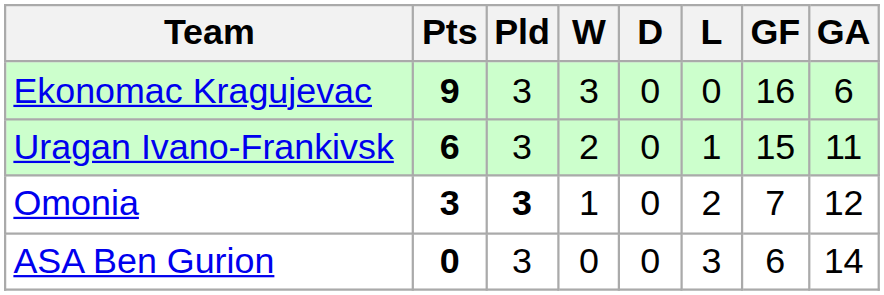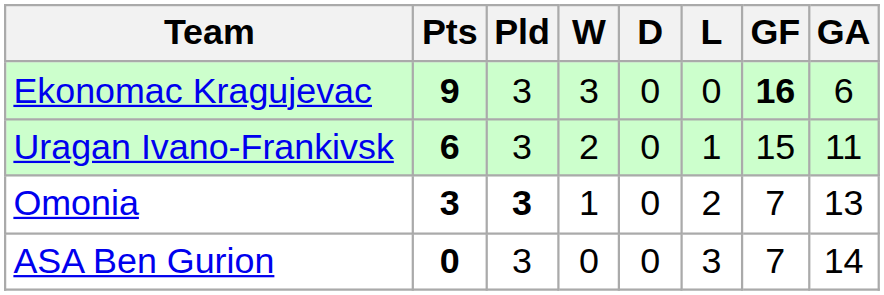 <table class="wikitable" style="text-align: center;">
 <tr>
 <th width="175">Team</th>
 <th width="20">Pts</th>
 <th width="20">Pld</th>
 <th width="20">W</th>
 <th width="20">D</th>
 <th width="20">L</th>
 <th width="20">GF</th>
 <th width="20">GA</th>
 </tr>
 <tr bgcolor=ccffcc>
 <td align="left"> <a href='#'>Ekonomac Kragujevac</a></td>
 <td><strong>9</strong></td>
 <td>3</td>
 <td>3</td>
 <td>0</td>
 <td>0</td>
-<td>16</td>
+<td><strong>16</strong></td>
 <td>6</td>
 </tr>
 <tr bgcolor=ccffcc>
 <td align="left"> <a href='#'>Uragan Ivano-Frankivsk</a></td>
 <td><strong>6</strong></td>
 <td>3</td>
 <td>2</td>
 <td>0</td>
 <td>1</td>
 <td>15</td>
 <td>11</td>
 </tr>
 <tr bgcolor=ffffff>
 <td align="left"> <a href='#'>Omonia</a></td>
 <td><strong>3</strong></td>
 <td><strong>3</strong></td>
 <td>1</td>
 <td>0</td>
 <td>2</td>
 <td>7</td>
-<td>12</td>
+<td>13</td>
 </tr>
 <tr bgcolor=ffffff>
 <td align="left"> <a href='#'>ASA Ben Gurion</a></td>
 <td><strong>0</strong></td>
 <td>3</td>
 <td>0</td>
 <td>0</td>
 <td>3</td>
-<td>6</td>
+<td>7</td>
 <td>14</td>
 </tr>
 </table>
